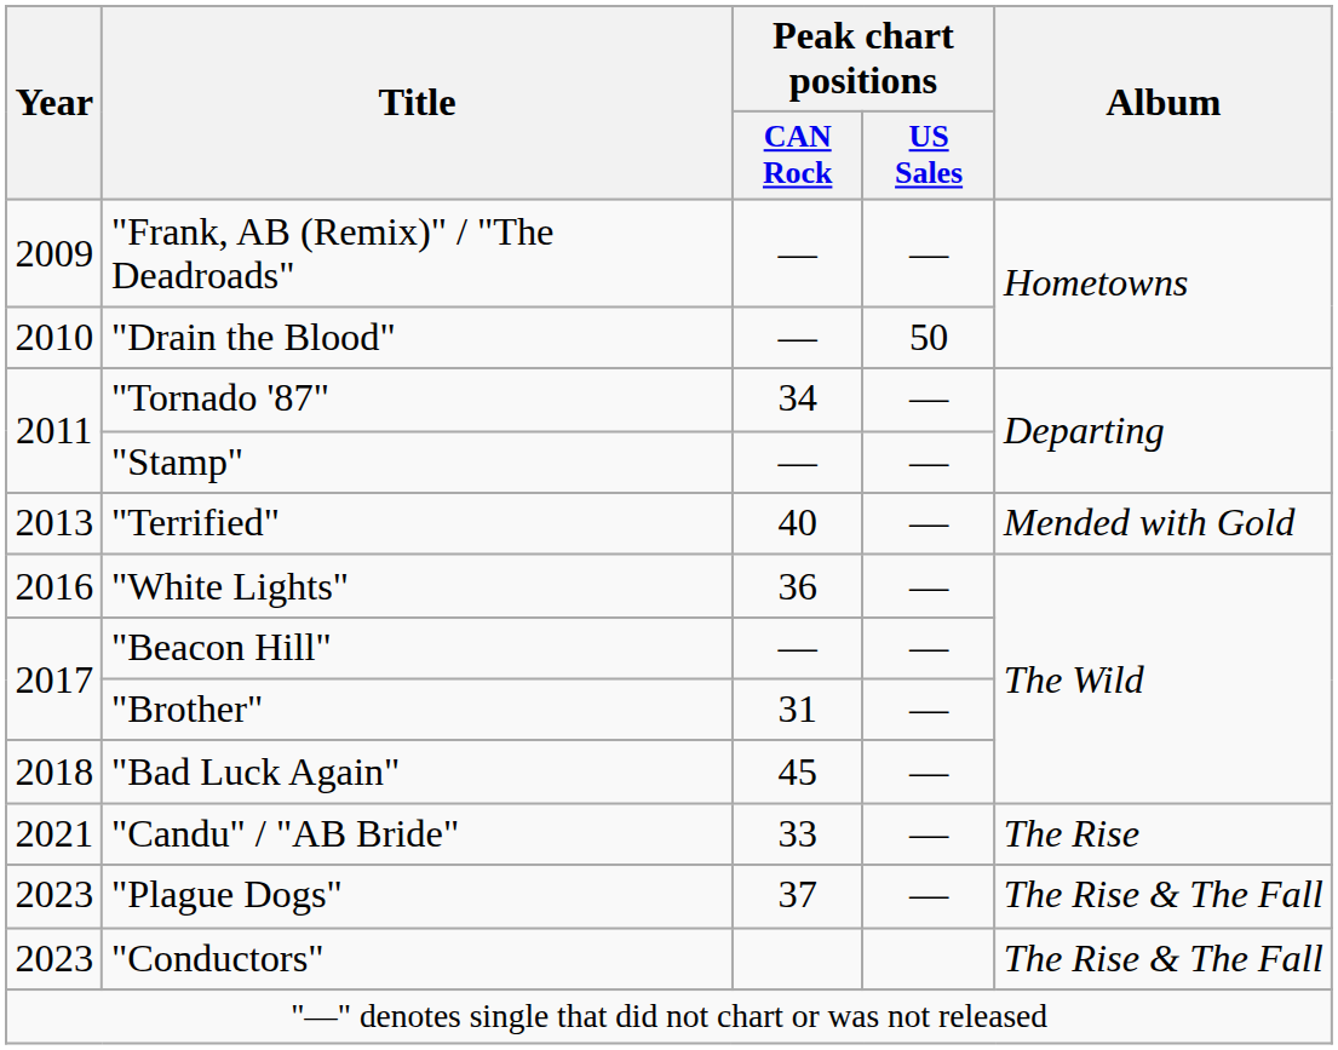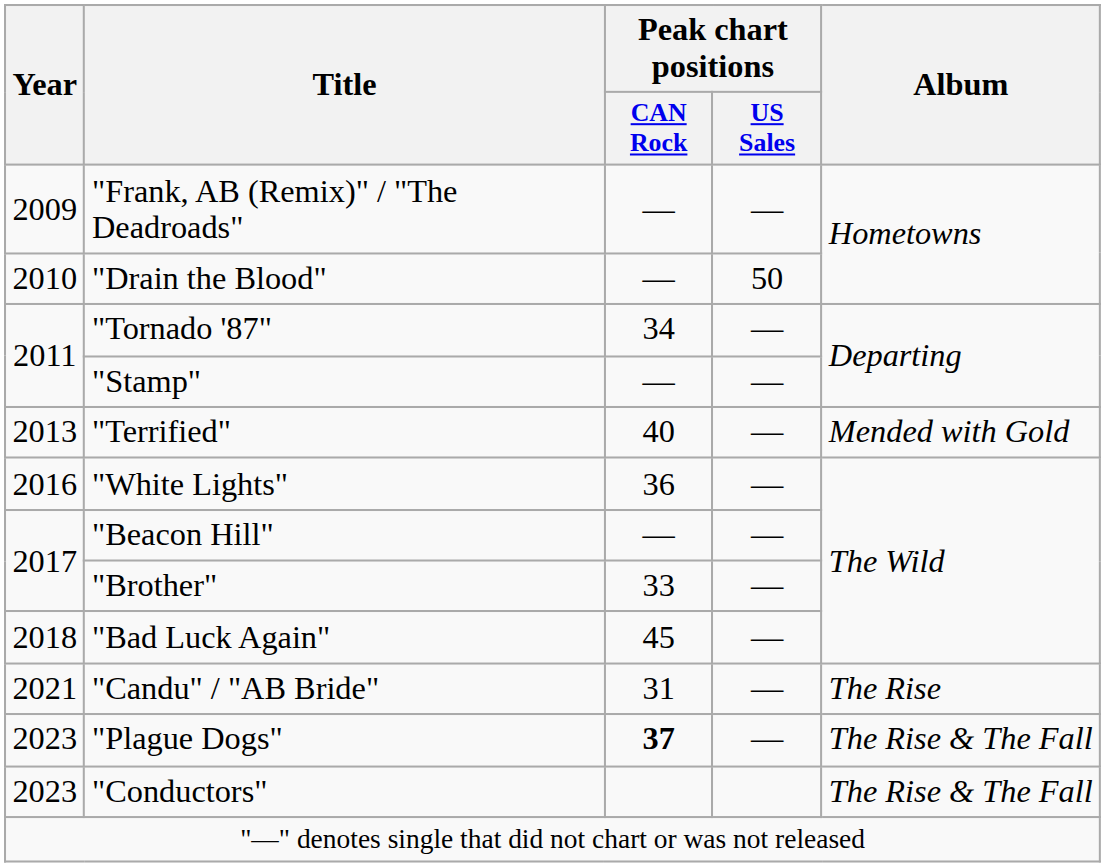 <table class="wikitable">
 <tr>
 <th rowspan="2" style="width:30px;">Year</th>
 <th rowspan="2" style="width:250px;">Title</th>
 <th colspan="2" style="width:100px;">Peak chart positions</th>
 <th rowspan="2">Album</th>
 </tr>
 <tr>
 <th style="width:3em;font-size:80%;"><a href='#'>CAN<br>Rock</a><br></th>
 <th style="width:3em;font-size:80%;"><a href='#'>US<br>Sales</a><br></th>
 </tr>
 <tr>
 <td style="text-align:center;" rowspan="1">2009</td>
 <td>"Frank, AB (Remix)" / "The Deadroads"</td>
 <td style="text-align:center">—</td>
 <td style="text-align:center">—</td>
 <td rowspan="2"><em>Hometowns</em></td>
 </tr>
 <tr>
 <td style="text-align:center;" rowspan="1">2010</td>
 <td>"Drain the Blood"</td>
 <td style="text-align:center">—</td>
 <td style="text-align:center">50</td>
 </tr>
 <tr>
 <td style="text-align:center;" rowspan="2">2011</td>
 <td>"Tornado '87"</td>
 <td style="text-align:center">34</td>
 <td style="text-align:center">—</td>
 <td rowspan="2"><em>Departing</em></td>
 </tr>
 <tr>
 <td>"Stamp"</td>
 <td style="text-align:center">—</td>
 <td style="text-align:center">—</td>
 </tr>
 <tr>
 <td style="text-align:center;" rowspan="1">2013</td>
 <td>"Terrified"</td>
 <td style="text-align:center">40</td>
 <td style="text-align:center">—</td>
 <td rowspan="1"><em>Mended with Gold</em></td>
 </tr>
 <tr>
 <td style="text-align:center;" rowspan="1">2016</td>
 <td>"White Lights"</td>
 <td style="text-align:center">36</td>
 <td style="text-align:center">—</td>
 <td rowspan="4"><em>The Wild</em></td>
 </tr>
 <tr>
 <td style="text-align:center;" rowspan="2">2017</td>
 <td>"Beacon Hill"</td>
 <td style="text-align:center">—</td>
 <td style="text-align:center">—</td>
 </tr>
 <tr>
 <td>"Brother"</td>
-<td style="text-align:center">31</td>
+<td style="text-align:center">33</td>
 <td style="text-align:center">—</td>
 </tr>
 <tr>
 <td style="text-align:center;" rowspan="1">2018</td>
 <td>"Bad Luck Again"</td>
 <td style="text-align:center">45</td>
 <td style="text-align:center">—</td>
 </tr>
 <tr>
 <td style="text-align:center;" rowspan="1">2021</td>
 <td>"Candu" / "AB Bride"</td>
-<td style="text-align:center">33</td>
+<td style="text-align:center">31</td>
 <td style="text-align:center">—</td>
 <td><em>The Rise</em></td>
 </tr>
 <tr>
 <td style="text-align:center;" rowspan="1">2023</td>
 <td>"Plague Dogs"</td>
-<td style="text-align:center">37</td>
+<td style="text-align:center"><strong>37</strong></td>
 <td style="text-align:center">—</td>
 <td><em>The Rise & The Fall</em> </td>
 </tr>
 <tr>
 <td>2023</td>
 <td>"Conductors"</td>
 <td></td>
 <td></td>
 <td><em>The Rise & The Fall</em> </td>
 </tr>
 <tr>
 <td colspan="10" style="text-align:center; font-size:85%;">"—" denotes single that did not chart or was not released</td>
 </tr>
 </table>
